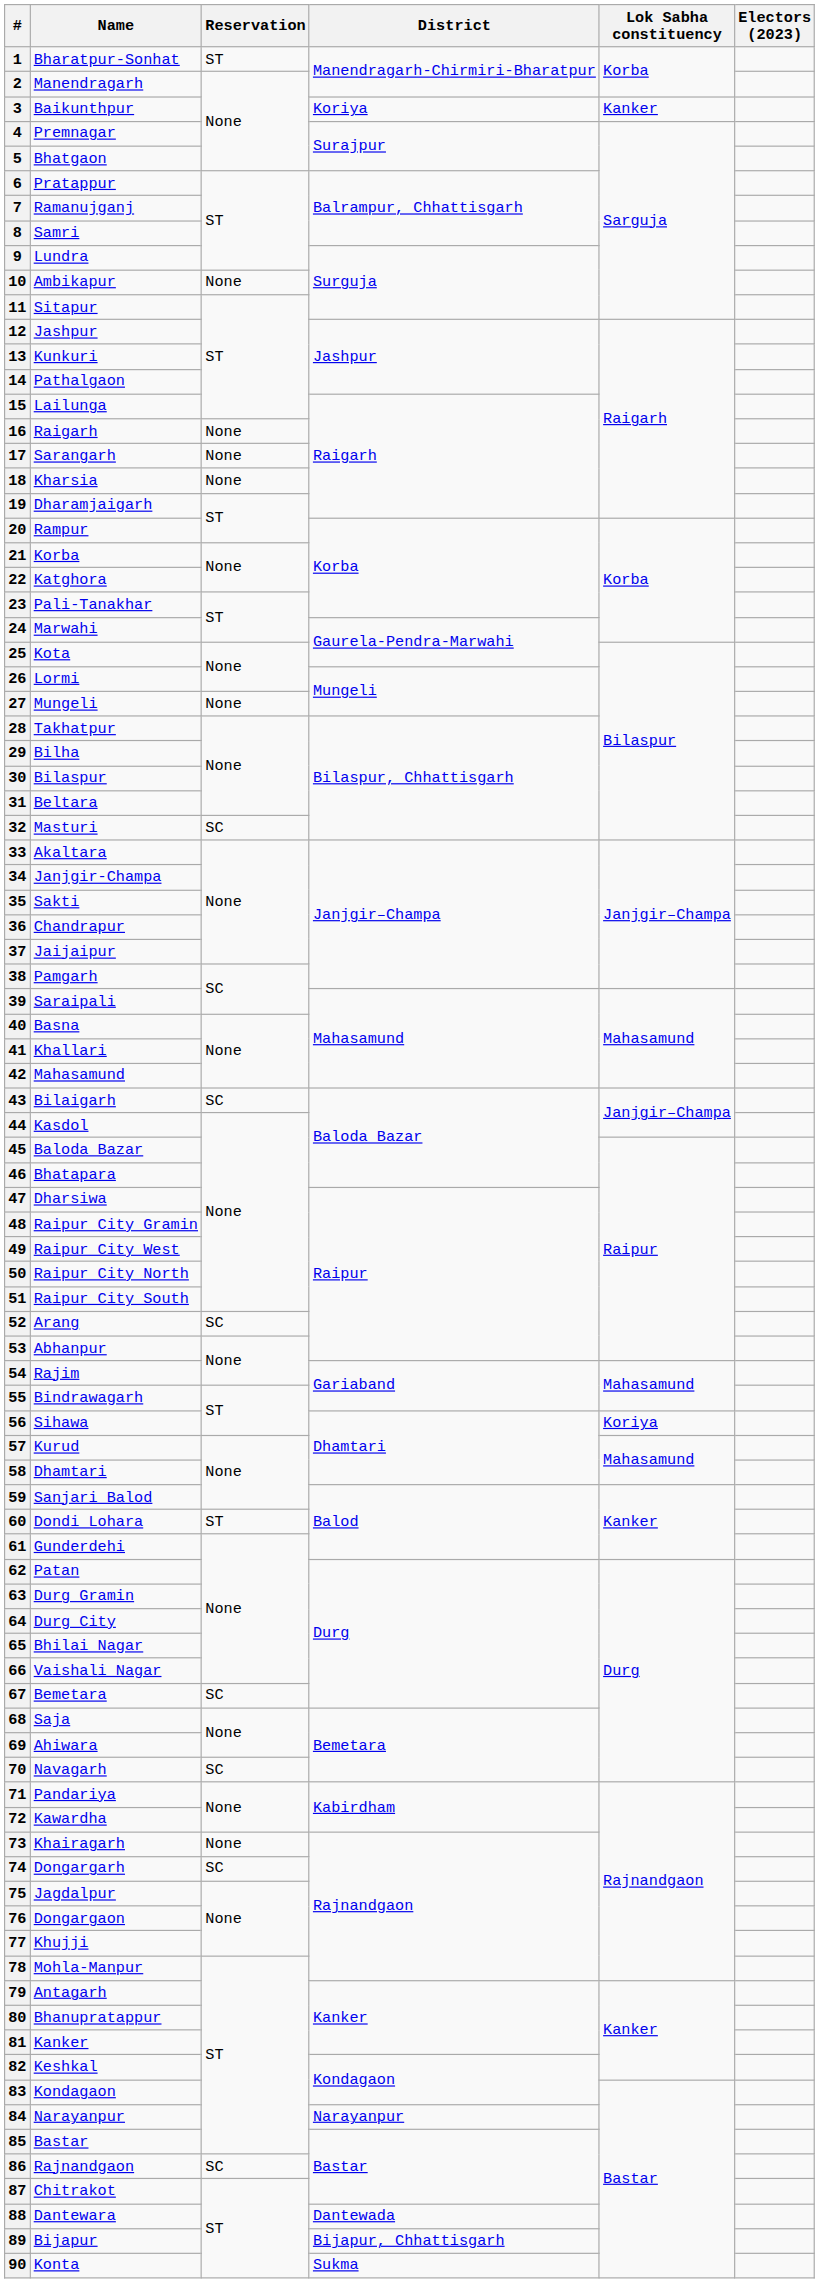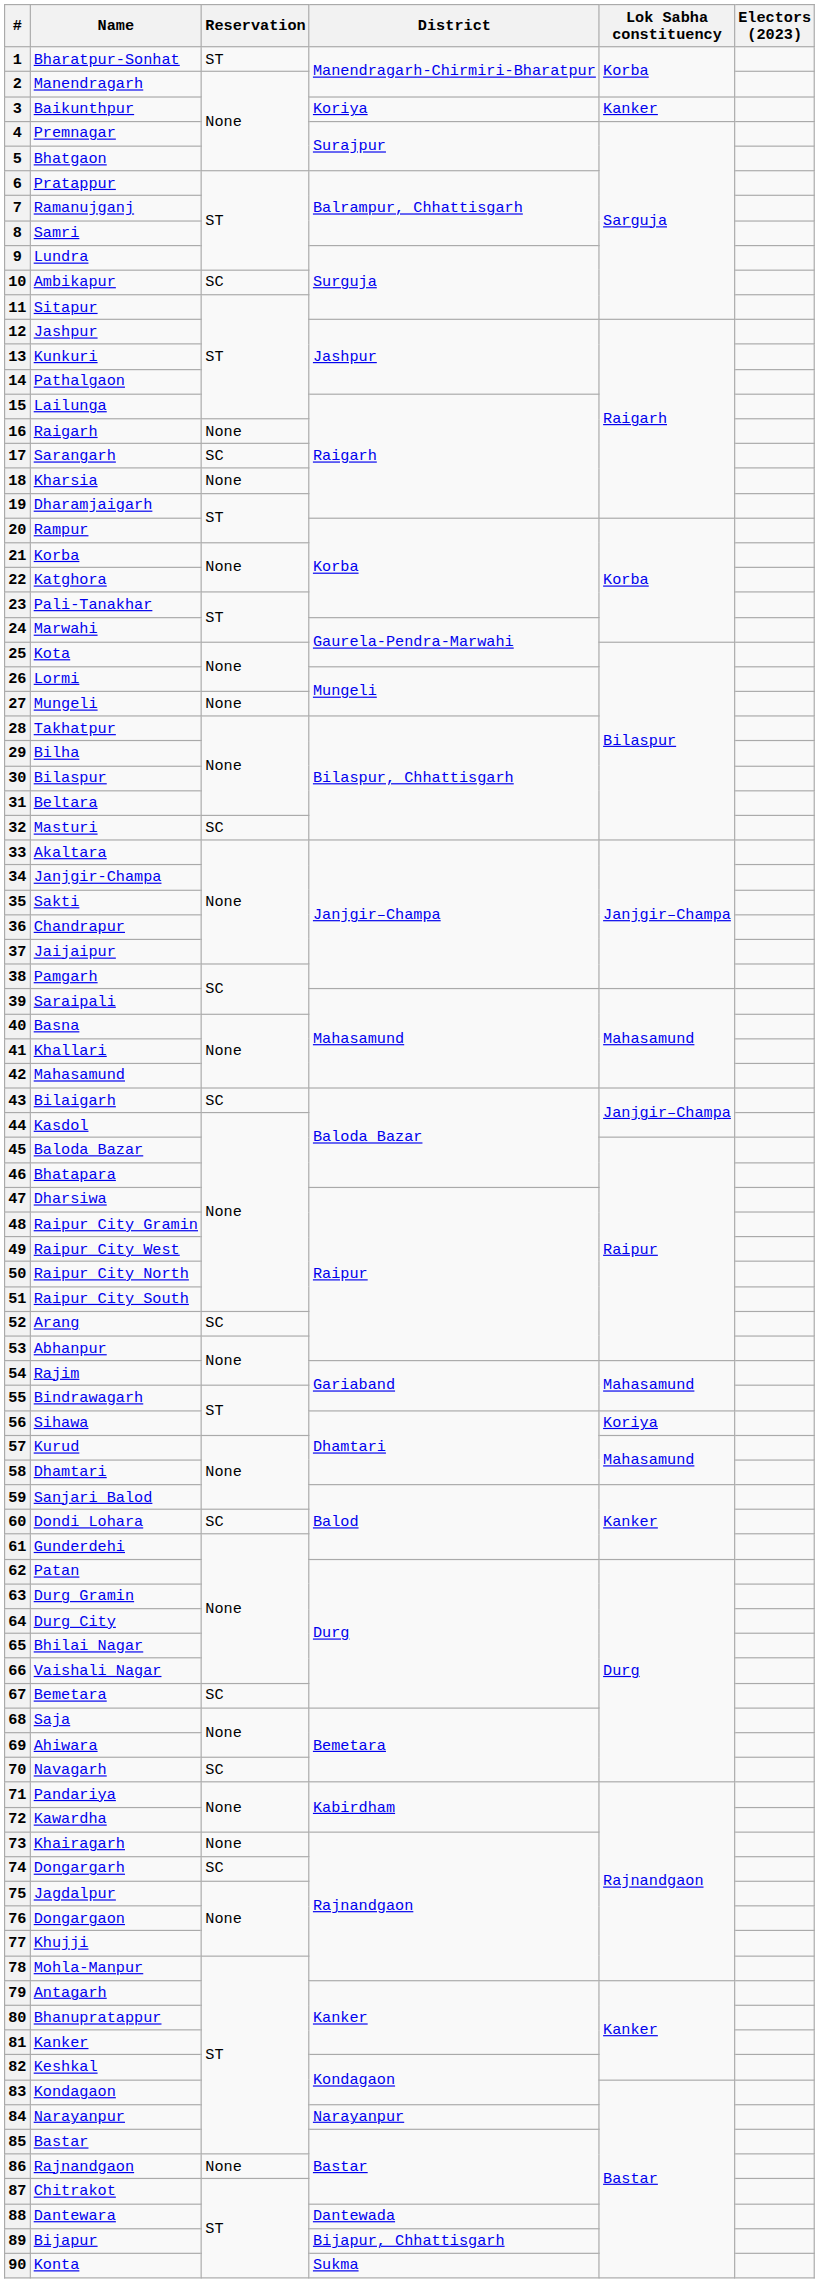 <table class="wikitable sortable">
 <tr>
 <th>#</th>
 <th>Name</th>
 <th>Reservation</th>
 <th>District</th>
 <th>Lok Sabha<br>constituency</th>
 <th>Electors<br>(2023)</th>
 </tr>
 <tr>
 <th>1</th>
 <td><a href='#'>Bharatpur-Sonhat</a></td>
 <td>ST</td>
 <td rowspan="2"><a href='#'>Manendragarh-Chirmiri-Bharatpur</a></td>
 <td rowspan="2"><a href='#'>Korba</a></td>
 <td></td>
 </tr>
 <tr>
 <th>2</th>
 <td><a href='#'>Manendragarh</a></td>
 <td rowspan="4">None</td>
 <td></td>
 </tr>
 <tr>
 <th>3</th>
 <td><a href='#'>Baikunthpur</a></td>
 <td><a href='#'>Koriya</a></td>
 <td><a href='#'>Kanker</a></td>
 <td></td>
 </tr>
 <tr>
 <th>4</th>
 <td><a href='#'>Premnagar</a></td>
 <td rowspan="2"><a href='#'>Surajpur</a></td>
 <td rowspan="8"><a href='#'>Sarguja</a></td>
 <td></td>
 </tr>
 <tr>
 <th>5</th>
 <td><a href='#'>Bhatgaon</a></td>
 <td></td>
 </tr>
 <tr>
 <th>6</th>
 <td><a href='#'>Pratappur</a></td>
 <td rowspan="4">ST</td>
 <td rowspan="3"><a href='#'>Balrampur, Chhattisgarh</a></td>
 <td></td>
 </tr>
 <tr>
 <th>7</th>
 <td><a href='#'>Ramanujganj</a></td>
 <td></td>
 </tr>
 <tr>
 <th>8</th>
 <td><a href='#'>Samri</a></td>
 <td></td>
 </tr>
 <tr>
 <th>9</th>
 <td><a href='#'>Lundra</a></td>
 <td rowspan="3"><a href='#'>Surguja</a></td>
 <td></td>
 </tr>
 <tr>
 <th>10</th>
 <td><a href='#'>Ambikapur</a></td>
-<td>None</td>
+<td>SC</td>
 <td></td>
 </tr>
 <tr>
 <th>11</th>
 <td><a href='#'>Sitapur</a></td>
 <td rowspan="5">ST</td>
 <td></td>
 </tr>
 <tr>
 <th>12</th>
 <td><a href='#'>Jashpur</a></td>
 <td rowspan="3"><a href='#'>Jashpur</a></td>
 <td rowspan="8"><a href='#'>Raigarh</a></td>
 <td></td>
 </tr>
 <tr>
 <th>13</th>
 <td><a href='#'>Kunkuri</a></td>
 <td></td>
 </tr>
 <tr>
 <th>14</th>
 <td><a href='#'>Pathalgaon</a></td>
 <td></td>
 </tr>
 <tr>
 <th>15</th>
 <td><a href='#'>Lailunga</a></td>
 <td rowspan="5"><a href='#'>Raigarh</a></td>
 <td></td>
 </tr>
 <tr>
 <th>16</th>
 <td><a href='#'>Raigarh</a></td>
 <td>None</td>
 <td></td>
 </tr>
 <tr>
 <th>17</th>
 <td><a href='#'>Sarangarh</a></td>
-<td>None</td>
+<td>SC</td>
 <td></td>
 </tr>
 <tr>
 <th>18</th>
 <td><a href='#'>Kharsia</a></td>
 <td>None</td>
 <td></td>
 </tr>
 <tr>
 <th>19</th>
 <td><a href='#'>Dharamjaigarh</a></td>
 <td rowspan="2">ST</td>
 <td></td>
 </tr>
 <tr>
 <th>20</th>
 <td><a href='#'>Rampur</a></td>
 <td rowspan="4"><a href='#'>Korba</a></td>
 <td rowspan="5"><a href='#'>Korba</a></td>
 <td></td>
 </tr>
 <tr>
 <th>21</th>
 <td><a href='#'>Korba</a></td>
 <td rowspan="2">None</td>
 <td></td>
 </tr>
 <tr>
 <th>22</th>
 <td><a href='#'>Katghora</a></td>
 <td></td>
 </tr>
 <tr>
 <th>23</th>
 <td><a href='#'>Pali-Tanakhar</a></td>
 <td rowspan="2">ST</td>
 <td></td>
 </tr>
 <tr>
 <th>24</th>
 <td><a href='#'>Marwahi</a></td>
 <td rowspan="2"><a href='#'>Gaurela-Pendra-Marwahi</a></td>
 <td></td>
 </tr>
 <tr>
 <th>25</th>
 <td><a href='#'>Kota</a></td>
 <td rowspan="2">None</td>
 <td rowspan="8"><a href='#'>Bilaspur</a></td>
 <td></td>
 </tr>
 <tr>
 <th>26</th>
 <td><a href='#'>Lormi</a></td>
 <td rowspan="2"><a href='#'>Mungeli</a></td>
 <td></td>
 </tr>
 <tr>
 <th>27</th>
 <td><a href='#'>Mungeli</a></td>
 <td>None</td>
 <td></td>
 </tr>
 <tr>
 <th>28</th>
 <td><a href='#'>Takhatpur</a></td>
 <td rowspan="4">None</td>
 <td rowspan="5"><a href='#'>Bilaspur, Chhattisgarh</a></td>
 <td></td>
 </tr>
 <tr>
 <th>29</th>
 <td><a href='#'>Bilha</a></td>
 <td></td>
 </tr>
 <tr>
 <th>30</th>
 <td><a href='#'>Bilaspur</a></td>
 <td></td>
 </tr>
 <tr>
 <th>31</th>
 <td><a href='#'>Beltara</a></td>
 <td></td>
 </tr>
 <tr>
 <th>32</th>
 <td><a href='#'>Masturi</a></td>
 <td>SC</td>
 <td></td>
 </tr>
 <tr>
 <th>33</th>
 <td><a href='#'>Akaltara</a></td>
 <td rowspan="5">None</td>
 <td rowspan="6"><a href='#'>Janjgir–Champa</a></td>
 <td rowspan="6"><a href='#'>Janjgir–Champa</a></td>
 <td></td>
 </tr>
 <tr>
 <th>34</th>
 <td><a href='#'>Janjgir-Champa</a></td>
 <td></td>
 </tr>
 <tr>
 <th>35</th>
 <td><a href='#'>Sakti</a></td>
 <td></td>
 </tr>
 <tr>
 <th>36</th>
 <td><a href='#'>Chandrapur</a></td>
 <td></td>
 </tr>
 <tr>
 <th>37</th>
 <td><a href='#'>Jaijaipur</a></td>
 <td></td>
 </tr>
 <tr>
 <th>38</th>
 <td><a href='#'>Pamgarh</a></td>
 <td rowspan="2">SC</td>
 <td></td>
 </tr>
 <tr>
 <th>39</th>
 <td><a href='#'>Saraipali</a></td>
 <td rowspan="4"><a href='#'>Mahasamund</a></td>
 <td rowspan="4"><a href='#'>Mahasamund</a></td>
 <td></td>
 </tr>
 <tr>
 <th>40</th>
 <td><a href='#'>Basna</a></td>
 <td rowspan="3">None</td>
 <td></td>
 </tr>
 <tr>
 <th>41</th>
 <td><a href='#'>Khallari</a></td>
 <td></td>
 </tr>
 <tr>
 <th>42</th>
 <td><a href='#'>Mahasamund</a></td>
 <td></td>
 </tr>
 <tr>
 <th>43</th>
 <td><a href='#'>Bilaigarh</a></td>
 <td>SC</td>
 <td rowspan="4"><a href='#'>Baloda Bazar</a></td>
 <td rowspan="2"><a href='#'>Janjgir–Champa</a></td>
 <td></td>
 </tr>
 <tr>
 <th>44</th>
 <td><a href='#'>Kasdol</a></td>
 <td rowspan="8">None</td>
 <td></td>
 </tr>
 <tr>
 <th>45</th>
 <td><a href='#'>Baloda Bazar</a></td>
 <td rowspan="9"><a href='#'>Raipur</a></td>
 <td></td>
 </tr>
 <tr>
 <th>46</th>
 <td><a href='#'>Bhatapara</a></td>
 <td></td>
 </tr>
 <tr>
 <th>47</th>
 <td><a href='#'>Dharsiwa</a></td>
 <td rowspan="7"><a href='#'>Raipur</a></td>
 <td></td>
 </tr>
 <tr>
 <th>48</th>
 <td><a href='#'>Raipur City Gramin</a></td>
 <td></td>
 </tr>
 <tr>
 <th>49</th>
 <td><a href='#'>Raipur City West</a></td>
 <td></td>
 </tr>
 <tr>
 <th>50</th>
 <td><a href='#'>Raipur City North</a></td>
 <td></td>
 </tr>
 <tr>
 <th>51</th>
 <td><a href='#'>Raipur City South</a></td>
 <td></td>
 </tr>
 <tr>
 <th>52</th>
 <td><a href='#'>Arang</a></td>
 <td>SC</td>
 <td></td>
 </tr>
 <tr>
 <th>53</th>
 <td><a href='#'>Abhanpur</a></td>
 <td rowspan="2">None</td>
 <td></td>
 </tr>
 <tr>
 <th>54</th>
 <td><a href='#'>Rajim</a></td>
 <td rowspan="2"><a href='#'>Gariaband</a></td>
 <td rowspan="2"><a href='#'>Mahasamund</a></td>
 <td></td>
 </tr>
 <tr>
 <th>55</th>
 <td><a href='#'>Bindrawagarh</a></td>
 <td rowspan="2">ST</td>
 <td></td>
 </tr>
 <tr>
 <th>56</th>
 <td><a href='#'>Sihawa</a></td>
 <td rowspan="3"><a href='#'>Dhamtari</a></td>
 <td><a href='#'>Koriya</a></td>
 <td></td>
 </tr>
 <tr>
 <th>57</th>
 <td><a href='#'>Kurud</a></td>
 <td rowspan="3">None</td>
 <td rowspan="2"><a href='#'>Mahasamund</a></td>
 <td></td>
 </tr>
 <tr>
 <th>58</th>
 <td><a href='#'>Dhamtari</a></td>
 <td></td>
 </tr>
 <tr>
 <th>59</th>
 <td><a href='#'>Sanjari Balod</a></td>
 <td rowspan="3"><a href='#'>Balod</a></td>
 <td rowspan="3"><a href='#'>Kanker</a></td>
 <td></td>
 </tr>
 <tr>
 <th>60</th>
 <td><a href='#'>Dondi Lohara</a></td>
-<td>ST</td>
+<td>SC</td>
 <td></td>
 </tr>
 <tr>
 <th>61</th>
 <td><a href='#'>Gunderdehi</a></td>
 <td rowspan="6">None</td>
 <td></td>
 </tr>
 <tr>
 <th>62</th>
 <td><a href='#'>Patan</a></td>
 <td rowspan="6"><a href='#'>Durg</a></td>
 <td rowspan="9"><a href='#'>Durg</a></td>
 <td></td>
 </tr>
 <tr>
 <th>63</th>
 <td><a href='#'>Durg Gramin</a></td>
 <td></td>
 </tr>
 <tr>
 <th>64</th>
 <td><a href='#'>Durg City</a></td>
 <td></td>
 </tr>
 <tr>
 <th>65</th>
 <td><a href='#'>Bhilai Nagar</a></td>
 <td></td>
 </tr>
 <tr>
 <th>66</th>
 <td><a href='#'>Vaishali Nagar</a></td>
 <td></td>
 </tr>
 <tr>
 <th>67</th>
 <td><a href='#'>Bemetara</a></td>
 <td>SC</td>
 <td></td>
 </tr>
 <tr>
 <th>68</th>
 <td><a href='#'>Saja</a></td>
 <td rowspan="2">None</td>
 <td rowspan="3"><a href='#'>Bemetara</a></td>
 <td></td>
 </tr>
 <tr>
 <th>69</th>
 <td><a href='#'>Ahiwara</a></td>
 <td></td>
 </tr>
 <tr>
 <th>70</th>
 <td><a href='#'>Navagarh</a></td>
 <td>SC</td>
 <td></td>
 </tr>
 <tr>
 <th>71</th>
 <td><a href='#'>Pandariya</a></td>
 <td rowspan="2">None</td>
 <td rowspan="2"><a href='#'>Kabirdham</a></td>
 <td rowspan="8"><a href='#'>Rajnandgaon</a></td>
 <td></td>
 </tr>
 <tr>
 <th>72</th>
 <td><a href='#'>Kawardha</a></td>
 <td></td>
 </tr>
 <tr>
 <th>73</th>
 <td><a href='#'>Khairagarh</a></td>
 <td>None</td>
 <td rowspan="6"><a href='#'>Rajnandgaon</a></td>
 <td></td>
 </tr>
 <tr>
 <th>74</th>
 <td><a href='#'>Dongargarh</a></td>
 <td>SC</td>
 <td></td>
 </tr>
 <tr>
 <th>75</th>
 <td><a href='#'>Jagdalpur</a></td>
 <td rowspan="3">None</td>
 <td></td>
 </tr>
 <tr>
 <th>76</th>
 <td><a href='#'>Dongargaon</a></td>
 <td></td>
 </tr>
 <tr>
 <th>77</th>
 <td><a href='#'>Khujji</a></td>
 <td></td>
 </tr>
 <tr>
 <th>78</th>
 <td><a href='#'>Mohla-Manpur</a></td>
 <td rowspan="8">ST</td>
 <td></td>
 </tr>
 <tr>
 <th>79</th>
 <td><a href='#'>Antagarh</a></td>
 <td rowspan="3"><a href='#'>Kanker</a></td>
 <td rowspan="4"><a href='#'>Kanker</a></td>
 <td></td>
 </tr>
 <tr>
 <th>80</th>
 <td><a href='#'>Bhanupratappur</a></td>
 <td></td>
 </tr>
 <tr>
 <th>81</th>
 <td><a href='#'>Kanker</a></td>
 <td></td>
 </tr>
 <tr>
 <th>82</th>
 <td><a href='#'>Keshkal</a></td>
 <td rowspan="2"><a href='#'>Kondagaon</a></td>
 <td></td>
 </tr>
 <tr>
 <th>83</th>
 <td><a href='#'>Kondagaon</a></td>
 <td rowspan="8"><a href='#'>Bastar</a></td>
 <td></td>
 </tr>
 <tr>
 <th>84</th>
 <td><a href='#'>Narayanpur</a></td>
 <td><a href='#'>Narayanpur</a></td>
 <td></td>
 </tr>
 <tr>
 <th>85</th>
 <td><a href='#'>Bastar</a></td>
 <td rowspan="3"><a href='#'>Bastar</a></td>
 <td></td>
 </tr>
 <tr>
 <th>86</th>
 <td><a href='#'>Rajnandgaon</a></td>
-<td>SC</td>
+<td>None</td>
 <td></td>
 </tr>
 <tr>
 <th>87</th>
 <td><a href='#'>Chitrakot</a></td>
 <td rowspan="4">ST</td>
 <td></td>
 </tr>
 <tr>
 <th>88</th>
 <td><a href='#'>Dantewara</a></td>
 <td><a href='#'>Dantewada</a></td>
 <td></td>
 </tr>
 <tr>
 <th>89</th>
 <td><a href='#'>Bijapur</a></td>
 <td><a href='#'>Bijapur, Chhattisgarh</a></td>
 <td></td>
 </tr>
 <tr>
 <th>90</th>
 <td><a href='#'>Konta</a></td>
 <td><a href='#'>Sukma</a></td>
 <td></td>
 </tr>
 </table>
